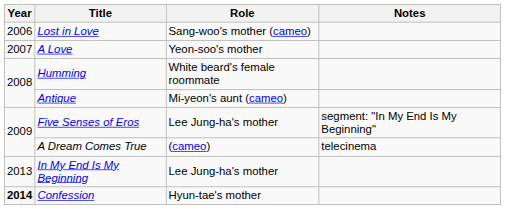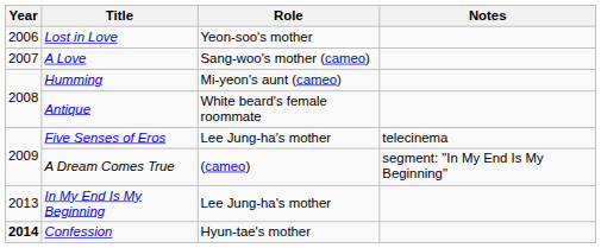 <table class="wikitable" style="width:700px">
 <tr>
 <th width=10>Year</th>
 <th>Title</th>
 <th>Role</th>
 <th>Notes</th>
 </tr>
 <tr>
 <td>2006</td>
 <td><em><a href='#'>Lost in Love</a></em></td>
-<td>Sang-woo's mother (<a href='#'>cameo</a>)</td>
+<td>Yeon-soo's mother</td>
 <td></td>
 </tr>
 <tr>
 <td>2007</td>
 <td><em><a href='#'>A Love</a></em></td>
-<td>Yeon-soo's mother</td>
+<td>Sang-woo's mother (<a href='#'>cameo</a>)</td>
 <td></td>
 </tr>
 <tr>
 <td rowspan=2>2008</td>
 <td><em><a href='#'>Humming</a></em></td>
-<td>White beard's female roommate</td>
+<td>Mi-yeon's aunt (<a href='#'>cameo</a>)</td>
 <td></td>
 </tr>
 <tr>
 <td><em><a href='#'>Antique</a></em></td>
-<td>Mi-yeon's aunt (<a href='#'>cameo</a>)</td>
+<td>White beard's female roommate</td>
 <td></td>
 </tr>
 <tr>
 <td rowspan=2>2009</td>
 <td><em><a href='#'>Five Senses of Eros</a></em></td>
 <td>Lee Jung-ha's mother</td>
-<td>segment: "In My End Is My Beginning"</td>
+<td>telecinema</td>
 </tr>
 <tr>
 <td><em>A Dream Comes True</em></td>
 <td>(<a href='#'>cameo</a>)</td>
-<td>telecinema</td>
+<td>segment: "In My End Is My Beginning"</td>
 </tr>
 <tr>
 <td>2013</td>
 <td><em><a href='#'>In My End Is My Beginning</a></em></td>
 <td>Lee Jung-ha's mother</td>
 <td></td>
 </tr>
 <tr>
 <td><strong>2014</strong></td>
 <td><em><a href='#'>Confession</a></em></td>
 <td>Hyun-tae's mother</td>
 <td></td>
 </tr>
 </table>
